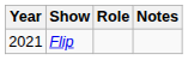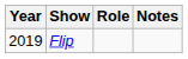 <table class="wikitable">
 <tr>
 <th>Year</th>
 <th>Show</th>
 <th>Role</th>
 <th>Notes</th>
 </tr>
 <tr>
-<td>2021</td>
+<td>2019</td>
 <td><em><a href='#'>Flip</a></em></td>
 <td></td>
 <td></td>
 </tr>
 </table>
